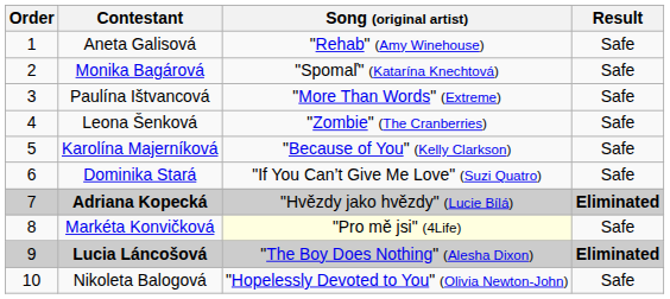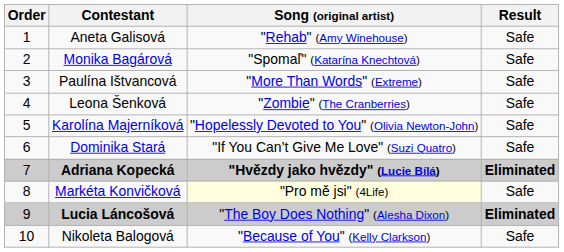 <table class="wikitable plainrowheaders" style="text-align:center;">
 <tr>
 <th scope="col">Order</th>
 <th scope="col">Contestant</th>
 <th scope="col">Song <small>(original artist)</small></th>
 <th scope="col">Result</th>
 </tr>
 <tr>
 <td>1</td>
 <td>Aneta Galisová</td>
 <td>"<a href='#'>Rehab</a>" <small>(<a href='#'>Amy Winehouse</a>)</small></td>
 <td>Safe</td>
 </tr>
 <tr>
 <td>2</td>
 <td><a href='#'>Monika Bagárová</a></td>
 <td>"Spomaľ" <small>(<a href='#'>Katarína Knechtová</a>)</small></td>
 <td>Safe</td>
 </tr>
 <tr>
 <td>3</td>
 <td>Paulína Ištvancová</td>
 <td>"<a href='#'>More Than Words</a>" <small>(<a href='#'>Extreme</a>)</small></td>
 <td>Safe</td>
 </tr>
 <tr>
 <td>4</td>
 <td>Leona Šenková</td>
 <td>"<a href='#'>Zombie</a>" <small>(<a href='#'>The Cranberries</a>)</small></td>
 <td>Safe</td>
 </tr>
 <tr>
 <td>5</td>
 <td><a href='#'>Karolína Majerníková</a></td>
-<td>"<a href='#'>Because of You</a>" <small>(<a href='#'>Kelly Clarkson</a>)</small></td>
+<td>"<a href='#'>Hopelessly Devoted to You</a>" <small>(<a href='#'>Olivia Newton-John</a>)</small></td>
 <td>Safe</td>
 </tr>
 <tr>
 <td>6</td>
 <td><a href='#'>Dominika Stará</a></td>
 <td>"If You Can’t Give Me Love" <small>(<a href='#'>Suzi Quatro</a>)</small></td>
 <td>Safe</td>
 </tr>
 <tr style="background:#ccc;">
 <td>7</td>
 <td><strong>Adriana Kopecká</strong></td>
-<td>"Hvězdy jako hvězdy" <small>(<a href='#'>Lucie Bílá</a>)</small></td>
+<td><strong>"Hvězdy jako hvězdy" <small>(<a href='#'>Lucie Bílá</a>)</small></strong></td>
 <td><strong>Eliminated</strong></td>
 </tr>
 <tr>
 <td>8</td>
 <td><a href='#'>Markéta Konvičková</a></td>
 <td style="background: lightyellow;">"Pro mě jsi" <small>(4Life)</small></td>
 <td>Safe</td>
 </tr>
 <tr style="background:#ccc;">
 <td>9</td>
 <td><strong>Lucia Láncošová</strong></td>
 <td>"<a href='#'>The Boy Does Nothing</a>" <small>(<a href='#'>Alesha Dixon</a>)</small></td>
 <td><strong>Eliminated</strong></td>
 </tr>
 <tr>
 <td>10</td>
 <td>Nikoleta Balogová</td>
-<td>"<a href='#'>Hopelessly Devoted to You</a>" <small>(<a href='#'>Olivia Newton-John</a>)</small></td>
+<td>"<a href='#'>Because of You</a>" <small>(<a href='#'>Kelly Clarkson</a>)</small></td>
 <td>Safe</td>
 </tr>
 </table>
